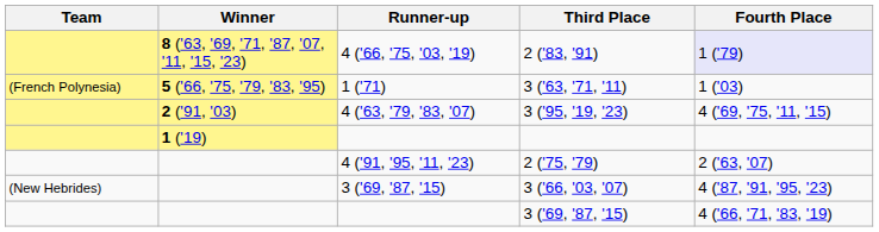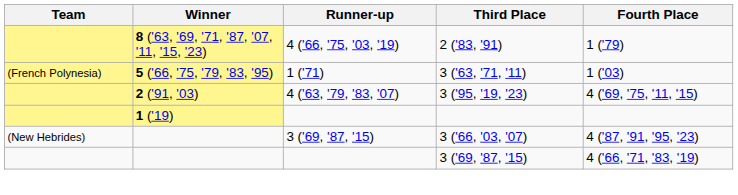 <table class="wikitable">
 <tr align=left>
 <th width=200>Team</th>
 <th width=250>Winner</th>
 <th width=250>Runner-up</th>
 <th width=250>Third Place</th>
 <th width=250>Fourth Place</th>
 </tr>
 <tr>
 <td style="background:#fff68f"><strong></strong></td>
 <td style="background:#fff68f"><strong>8</strong> (<a href='#'>'63</a>, <a href='#'>'69</a>, <a href='#'>'71</a>, <a href='#'>'87</a>, <a href='#'>'07</a>, <a href='#'>'11</a>, <a href='#'>'15</a>, <a href='#'>'23</a>)</td>
 <td>4 (<a href='#'>'66</a>, <a href='#'>'75</a>, <a href='#'>'03</a>, <a href='#'>'19</a>)</td>
 <td>2 (<a href='#'>'83</a>, <a href='#'>'91</a>)</td>
-<td style="background: lavender;">1 (<a href='#'>'79</a>)</td>
+<td>1 (<a href='#'>'79</a>)</td>
 </tr>
 <tr>
 <td style="background:#fff68f"><strong></strong> <small>(French Polynesia)</small></td>
 <td style="background:#fff68f"><strong>5</strong> (<a href='#'>'66</a>, <a href='#'>'75</a>, <a href='#'>'79</a>, <a href='#'>'83</a>, <a href='#'>'95</a>)</td>
 <td>1 (<a href='#'>'71</a>)</td>
 <td>3 (<a href='#'>'63</a>, <a href='#'>'71</a>, <a href='#'>'11</a>)</td>
 <td>1 (<a href='#'>'03</a>)</td>
 </tr>
 <tr>
 <td style="background:#fff68f"><strong></strong></td>
 <td style="background:#fff68f"><strong>2</strong> (<a href='#'>'91</a>, <a href='#'>'03</a>)</td>
 <td>4 (<a href='#'>'63</a>, <a href='#'>'79</a>, <a href='#'>'83</a>, <a href='#'>'07</a>)</td>
 <td>3 (<a href='#'>'95</a>, <a href='#'>'19</a>, <a href='#'>'23</a>)</td>
 <td>4 (<a href='#'>'69</a>, <a href='#'>'75</a>, <a href='#'>'11</a>, <a href='#'>'15</a>)</td>
 </tr>
 <tr>
 <td style="background:#fff68f"><strong></strong></td>
 <td style="background:#fff68f"><strong>1</strong> (<a href='#'>'19</a>)</td>
 <td></td>
 <td></td>
 <td></td>
 </tr>
 <tr>
-<td></td>
-<td></td>
-<td>4 (<a href='#'>'91</a>, <a href='#'>'95</a>, <a href='#'>'11</a>, <a href='#'>'23</a>)</td>
-<td>2 (<a href='#'>'75</a>, <a href='#'>'79</a>)</td>
-<td>2 (<a href='#'>'63</a>, <a href='#'>'07</a>)</td>
-</tr>
-<tr>
 <td> <small>(New Hebrides)</small></td>
 <td></td>
 <td>3 (<a href='#'>'69</a>, <a href='#'>'87</a>, <a href='#'>'15</a>)</td>
 <td>3 (<a href='#'>'66</a>, <a href='#'>'03</a>, <a href='#'>'07</a>)</td>
 <td>4 (<a href='#'>'87</a>, <a href='#'>'91</a>, <a href='#'>'95</a>, <a href='#'>'23</a>)</td>
 </tr>
 <tr>
 <td></td>
 <td></td>
 <td></td>
 <td>3 (<a href='#'>'69</a>, <a href='#'>'87</a>, <a href='#'>'15</a>)</td>
 <td>4 (<a href='#'>'66</a>, <a href='#'>'71</a>, <a href='#'>'83</a>, <a href='#'>'19</a>)</td>
 </tr>
 </table>
